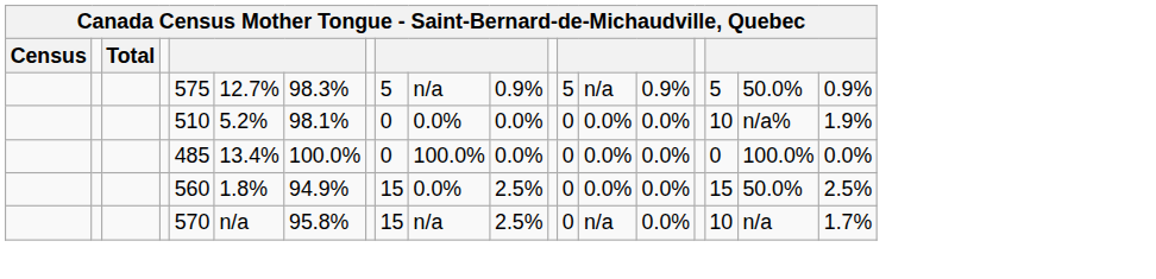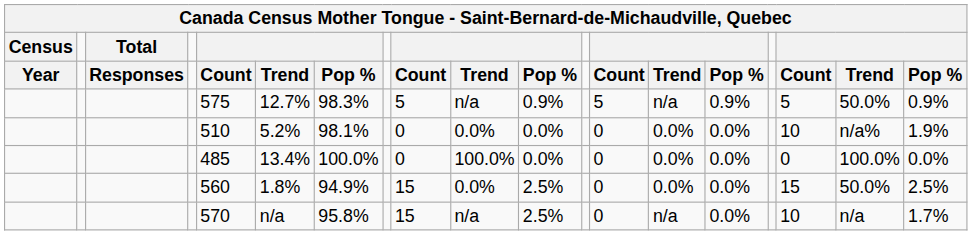 <table class="wikitable">
 <tr>
 <th colspan="19">Canada Census Mother Tongue - Saint-Bernard-de-Michaudville, Quebec</th>
 </tr>
 <tr>
 <th>Census</th>
 <td></td>
 <th>Total</th>
 <td colspan="1"></td>
 <th colspan="3"></th>
 <td colspan="1"></td>
 <th colspan="3"></th>
 <td colspan="1"></td>
 <th colspan="3"></th>
 <td colspan="1"></td>
 <th colspan="3"></th>
+</tr>
+<tr>
+<th>Year</th>
+<td></td>
+<th>Responses</th>
+<td></td>
+<th>Count</th>
+<th>Trend</th>
+<th>Pop %</th>
+<td></td>
+<th>Count</th>
+<th>Trend</th>
+<th>Pop %</th>
+<td></td>
+<th>Count</th>
+<th>Trend</th>
+<th>Pop %</th>
+<td></td>
+<th>Count</th>
+<th>Trend</th>
+<th>Pop %</th>
 </tr>
 <tr>
 <td></td>
 <td></td>
 <td></td>
 <td></td>
 <td>575</td>
 <td> 12.7%</td>
 <td>98.3%</td>
 <td></td>
 <td>5</td>
 <td> n/a</td>
 <td>0.9%</td>
 <td></td>
 <td>5</td>
 <td> n/a</td>
 <td>0.9%</td>
 <td></td>
 <td>5</td>
 <td> 50.0%</td>
 <td>0.9%</td>
 </tr>
 <tr>
 <td></td>
 <td></td>
 <td></td>
 <td></td>
 <td>510</td>
 <td> 5.2%</td>
 <td>98.1%</td>
 <td></td>
 <td>0</td>
 <td> 0.0%</td>
 <td>0.0%</td>
 <td></td>
 <td>0</td>
 <td> 0.0%</td>
 <td>0.0%</td>
 <td></td>
 <td>10</td>
 <td> n/a%</td>
 <td>1.9%</td>
 </tr>
 <tr>
 <td></td>
 <td></td>
 <td></td>
 <td></td>
 <td>485</td>
 <td> 13.4%</td>
 <td>100.0%</td>
 <td></td>
 <td>0</td>
 <td> 100.0%</td>
 <td>0.0%</td>
 <td></td>
 <td>0</td>
 <td> 0.0%</td>
 <td>0.0%</td>
 <td></td>
 <td>0</td>
 <td> 100.0%</td>
 <td>0.0%</td>
 </tr>
 <tr>
 <td></td>
 <td></td>
 <td></td>
 <td></td>
 <td>560</td>
 <td> 1.8%</td>
 <td>94.9%</td>
 <td></td>
 <td>15</td>
 <td> 0.0%</td>
 <td>2.5%</td>
 <td></td>
 <td>0</td>
 <td> 0.0%</td>
 <td>0.0%</td>
 <td></td>
 <td>15</td>
 <td> 50.0%</td>
 <td>2.5%</td>
 </tr>
 <tr>
 <td></td>
 <td></td>
 <td></td>
 <td></td>
 <td>570</td>
 <td>n/a</td>
 <td>95.8%</td>
 <td></td>
 <td>15</td>
 <td>n/a</td>
 <td>2.5%</td>
 <td></td>
 <td>0</td>
 <td>n/a</td>
 <td>0.0%</td>
 <td></td>
 <td>10</td>
 <td>n/a</td>
 <td>1.7%</td>
 </tr>
 </table>
